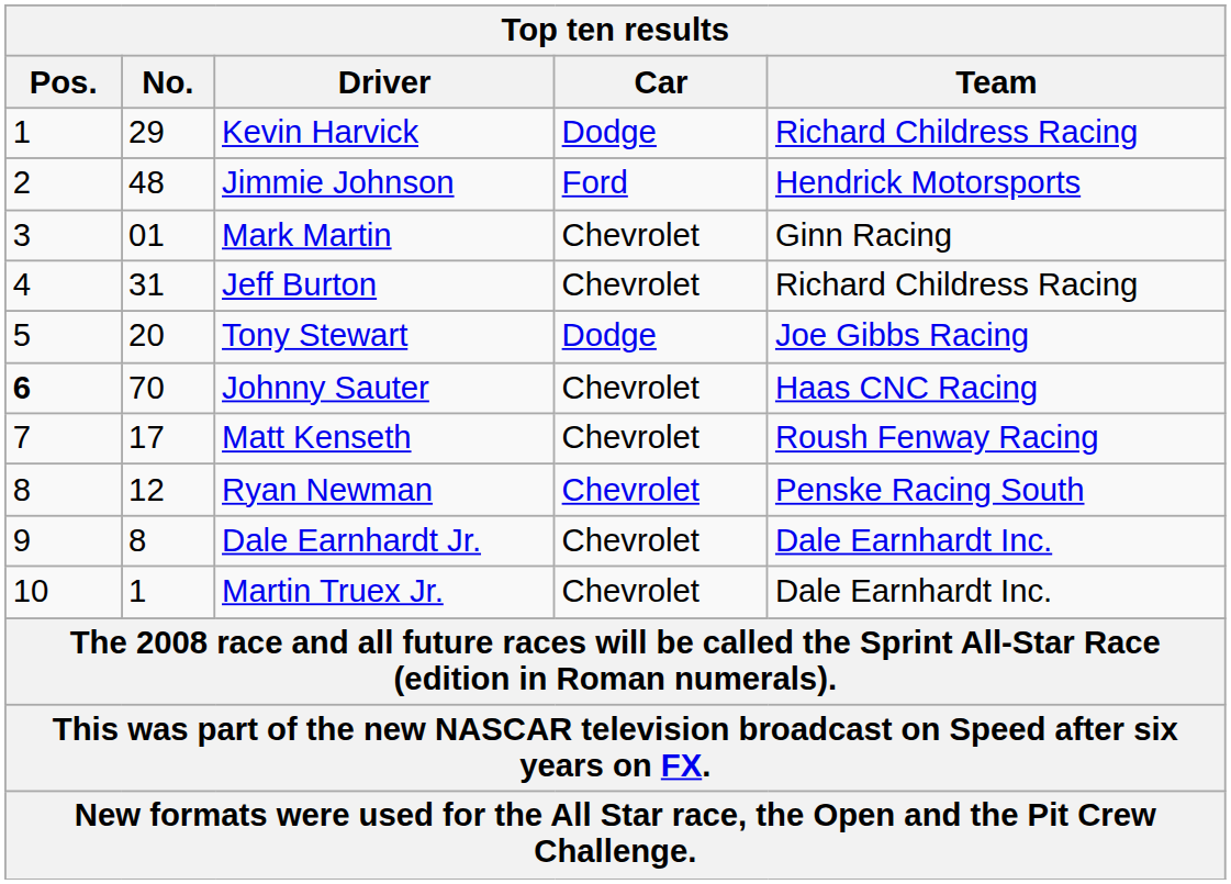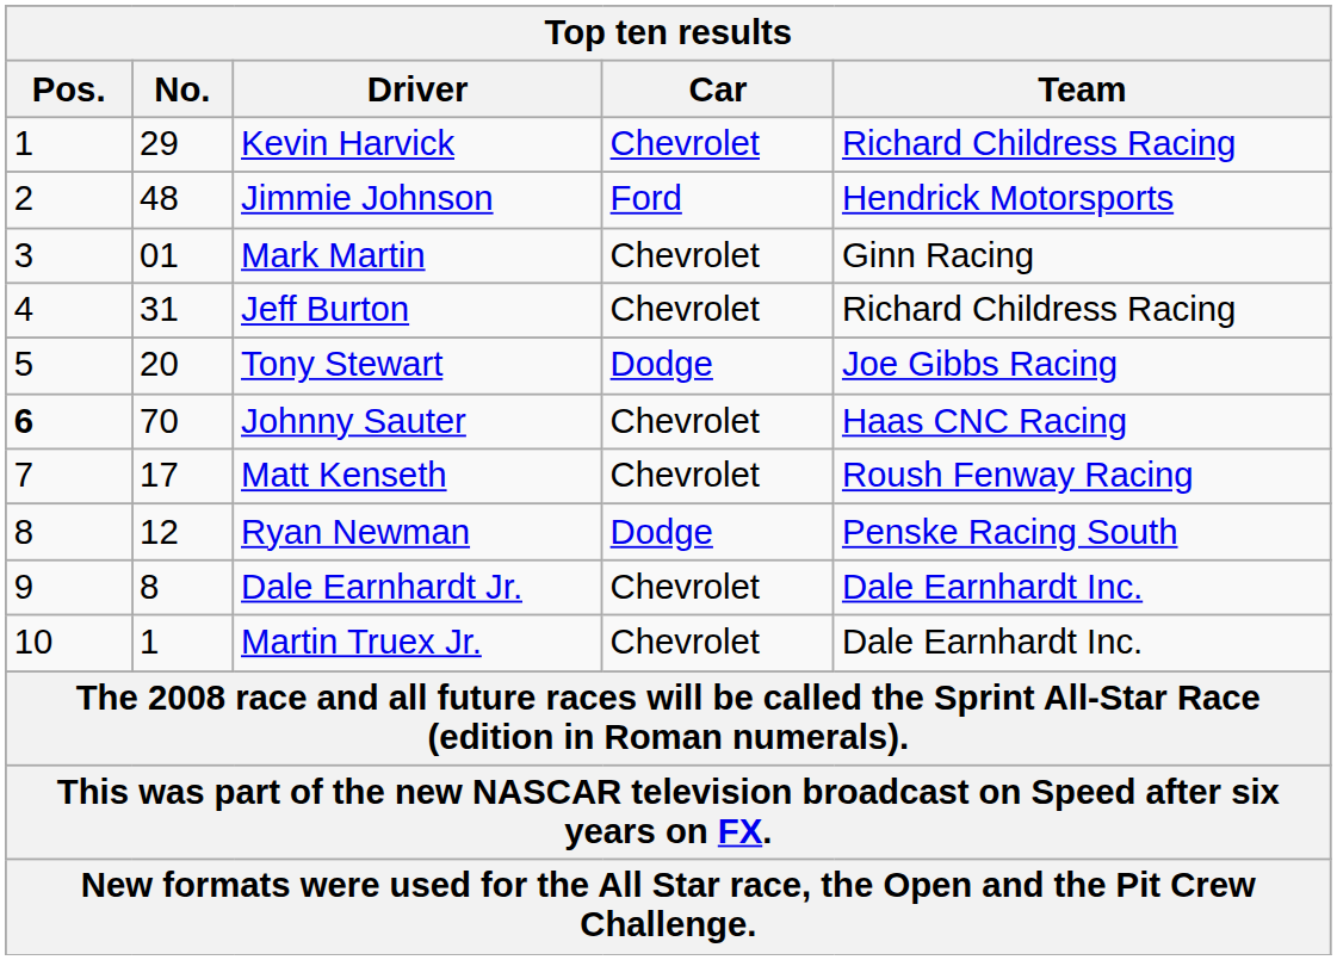 <table class="wikitable">
 <tr>
 <th colspan=5>Top ten results</th>
 </tr>
 <tr>
 <th>Pos.</th>
 <th>No.</th>
 <th>Driver</th>
 <th>Car</th>
 <th>Team</th>
 </tr>
 <tr>
 <td>1</td>
 <td>29</td>
 <td><a href='#'>Kevin Harvick</a></td>
-<td><a href='#'>Dodge</a></td>
+<td><a href='#'>Chevrolet</a></td>
 <td><a href='#'>Richard Childress Racing</a></td>
 </tr>
 <tr>
 <td>2</td>
 <td>48</td>
 <td><a href='#'>Jimmie Johnson</a></td>
 <td><a href='#'>Ford</a></td>
 <td><a href='#'>Hendrick Motorsports</a></td>
 </tr>
 <tr>
 <td>3</td>
 <td>01</td>
 <td><a href='#'>Mark Martin</a></td>
 <td>Chevrolet</td>
 <td>Ginn Racing</td>
 </tr>
 <tr>
 <td>4</td>
 <td>31</td>
 <td><a href='#'>Jeff Burton</a></td>
 <td>Chevrolet</td>
 <td>Richard Childress Racing</td>
 </tr>
 <tr>
 <td>5</td>
 <td>20</td>
 <td><a href='#'>Tony Stewart</a></td>
 <td><a href='#'>Dodge</a></td>
 <td><a href='#'>Joe Gibbs Racing</a></td>
 </tr>
 <tr>
 <td><strong>6</strong></td>
 <td>70</td>
 <td><a href='#'>Johnny Sauter</a></td>
 <td>Chevrolet</td>
 <td><a href='#'>Haas CNC Racing</a></td>
 </tr>
 <tr>
 <td>7</td>
 <td>17</td>
 <td><a href='#'>Matt Kenseth</a></td>
 <td>Chevrolet</td>
 <td><a href='#'>Roush Fenway Racing</a></td>
 </tr>
 <tr>
 <td>8</td>
 <td>12</td>
 <td><a href='#'>Ryan Newman</a></td>
-<td><a href='#'>Chevrolet</a></td>
+<td><a href='#'>Dodge</a></td>
 <td><a href='#'>Penske Racing South</a></td>
 </tr>
 <tr>
 <td>9</td>
 <td>8</td>
 <td><a href='#'>Dale Earnhardt Jr.</a></td>
 <td>Chevrolet</td>
 <td><a href='#'>Dale Earnhardt Inc.</a></td>
 </tr>
 <tr>
 <td>10</td>
 <td>1</td>
 <td><a href='#'>Martin Truex Jr.</a></td>
 <td>Chevrolet</td>
 <td>Dale Earnhardt Inc.</td>
 </tr>
 <tr>
 <th colspan=5>The 2008 race and all future races will be called the <strong>Sprint All-Star Race (edition in Roman numerals).</strong></th>
 </tr>
 <tr>
 <th colspan=5>This was part of the new NASCAR television broadcast on Speed after six years on <a href='#'>FX</a>.</th>
 </tr>
 <tr>
 <th colspan=5>New formats were used for the All Star race, the Open and the Pit Crew Challenge.</th>
 </tr>
 </table>
